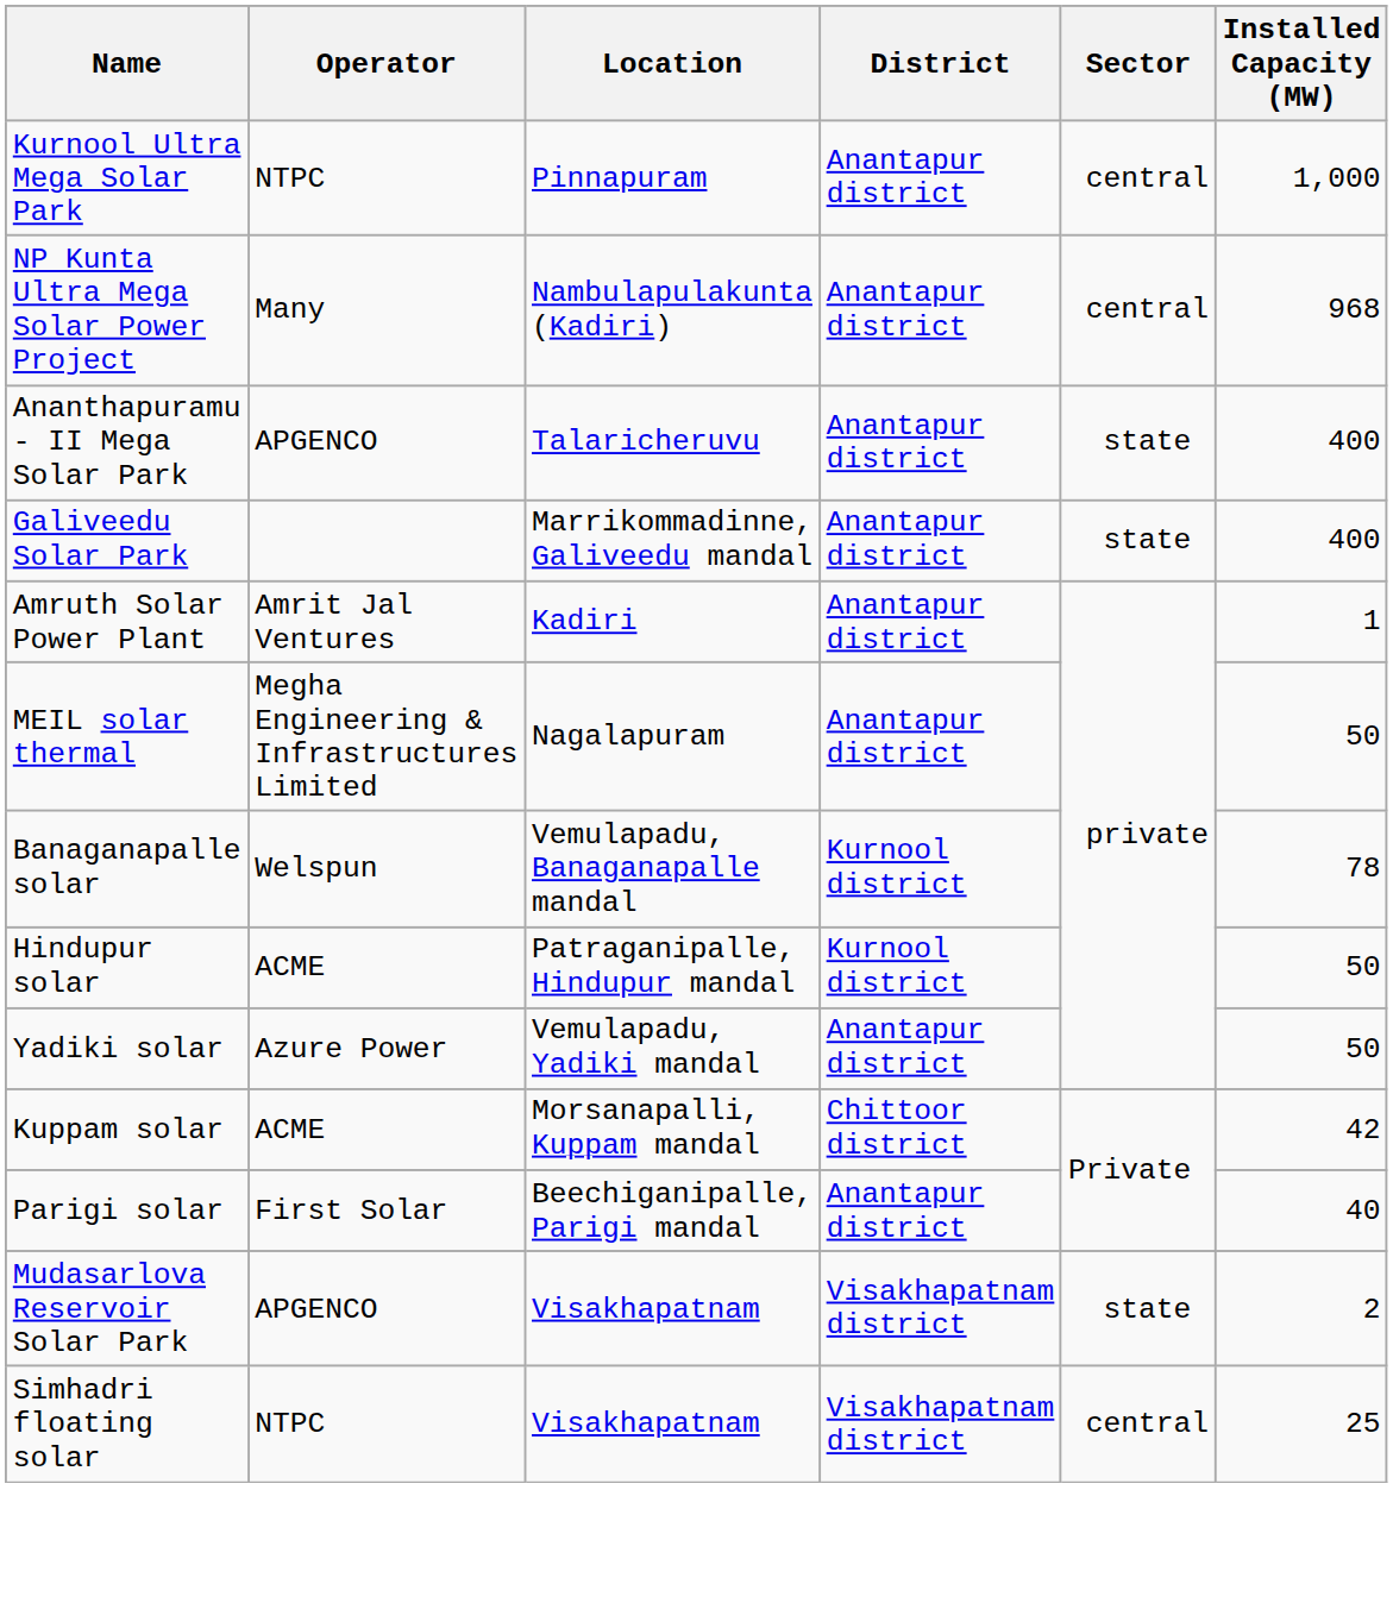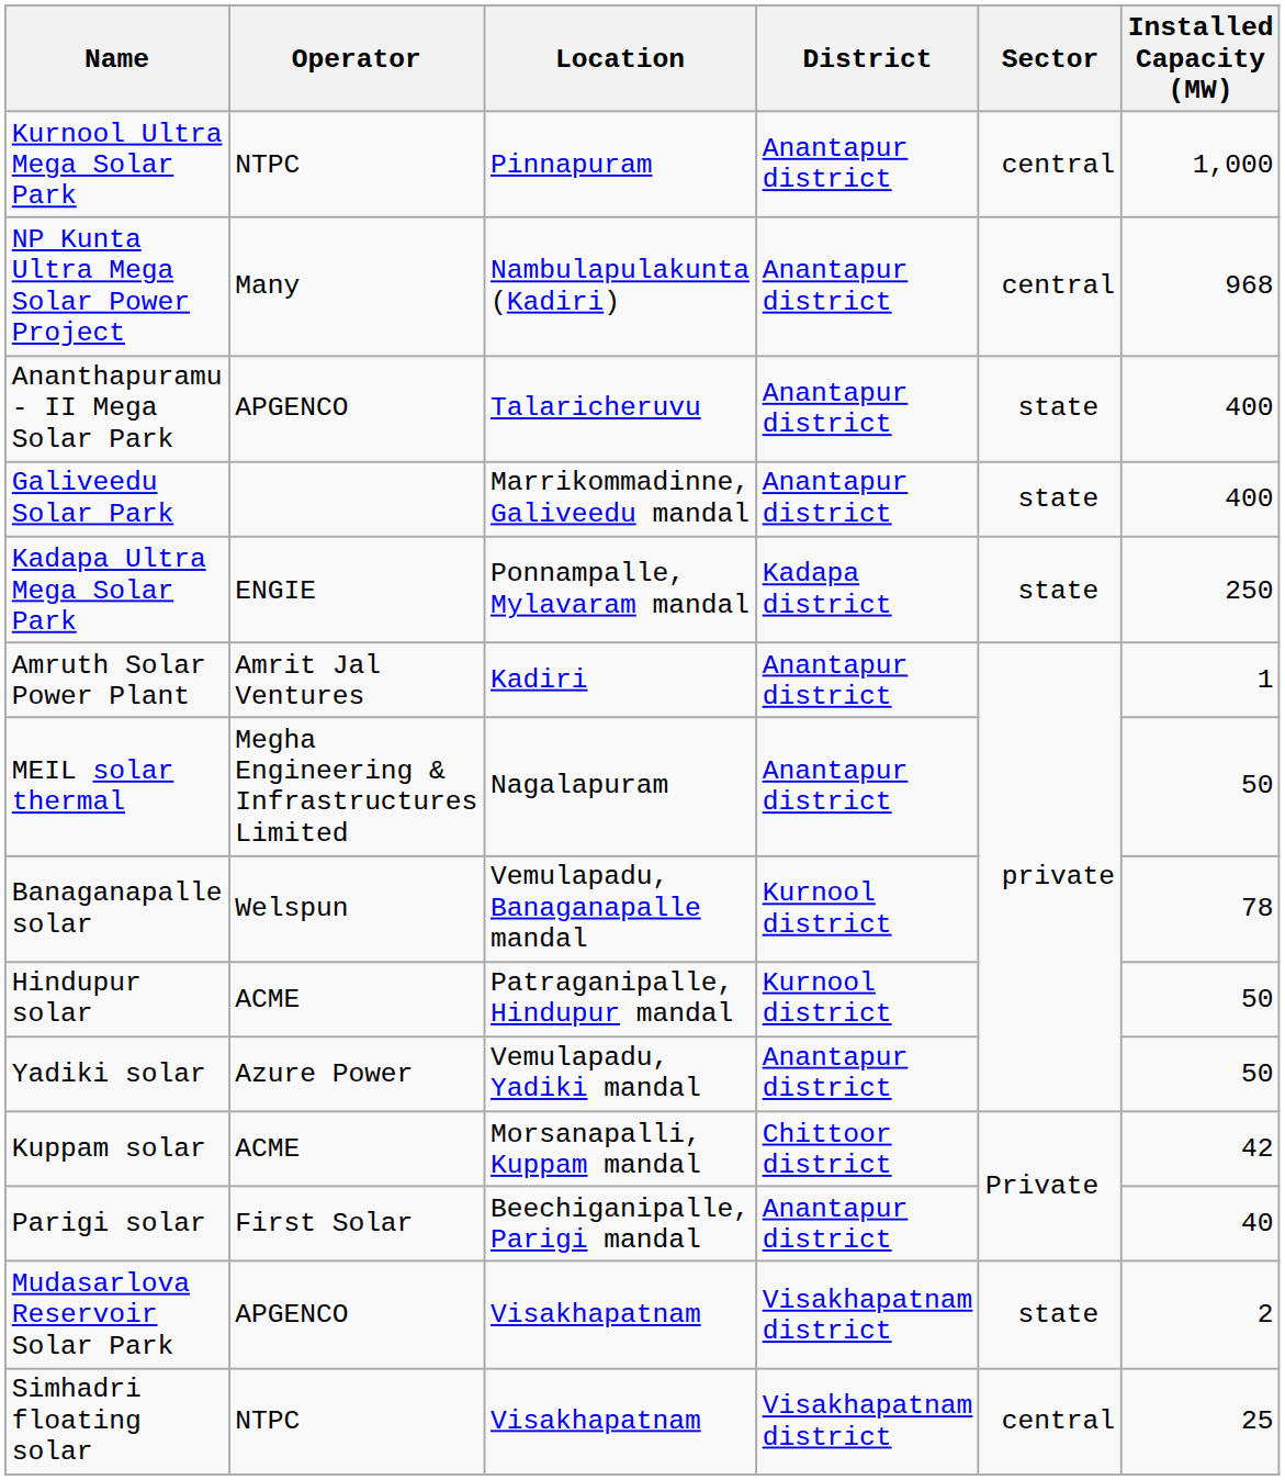 <table class="wikitable sortable">
 <tr>
 <th>Name</th>
 <th>Operator</th>
 <th>Location</th>
 <th>District</th>
 <th>Sector</th>
 <th>Installed Capacity (MW)</th>
 </tr>
 <tr>
 <td><a href='#'>Kurnool Ultra Mega Solar Park</a></td>
 <td>NTPC</td>
 <td><a href='#'>Pinnapuram</a></td>
 <td><a href='#'>Anantapur district</a></td>
 <td style="text-align:center;"> central</td>
 <td style="text-align:right;">1,000</td>
 </tr>
 <tr>
 <td><a href='#'>NP Kunta Ultra Mega Solar Power Project</a></td>
 <td>Many</td>
 <td><a href='#'>Nambulapulakunta</a> (<a href='#'>Kadiri</a>)</td>
 <td><a href='#'>Anantapur district</a></td>
 <td style="text-align:center;"> central</td>
 <td style="text-align:right;">968</td>
 </tr>
 <tr>
 <td>Ananthapuramu - II Mega Solar Park</td>
 <td>APGENCO</td>
 <td><a href='#'>Talaricheruvu</a></td>
 <td><a href='#'>Anantapur district</a></td>
 <td style="text-align:center;"> state</td>
 <td style="text-align:right;">400</td>
 </tr>
 <tr>
 <td><a href='#'>Galiveedu Solar Park</a></td>
 <td></td>
 <td>Marrikommadinne, <a href='#'>Galiveedu</a> mandal</td>
 <td><a href='#'>Anantapur district</a></td>
 <td style="text-align:center;"> state</td>
 <td style="text-align:right;">400</td>
+</tr>
+<tr>
+<td><a href='#'>Kadapa Ultra Mega Solar Park</a></td>
+<td>ENGIE</td>
+<td>Ponnampalle, <a href='#'>Mylavaram</a> mandal</td>
+<td><a href='#'>Kadapa district</a></td>
+<td style="text-align:center;"> state</td>
+<td style="text-align:right;">250</td>
 </tr>
 <tr>
 <td>Amruth Solar Power Plant</td>
 <td>Amrit Jal Ventures</td>
 <td><a href='#'>Kadiri</a></td>
 <td><a href='#'>Anantapur district</a></td>
 <td rowspan="5" style="text-align:center;"> private</td>
 <td style="text-align:right;">1</td>
 </tr>
 <tr>
 <td>MEIL <a href='#'>solar thermal</a></td>
 <td>Megha Engineering & Infrastructures Limited</td>
 <td>Nagalapuram</td>
 <td><a href='#'>Anantapur district</a></td>
 <td style="text-align:right;">50</td>
 </tr>
 <tr>
 <td>Banaganapalle solar</td>
 <td>Welspun</td>
 <td>Vemulapadu, <a href='#'>Banaganapalle</a> mandal</td>
 <td><a href='#'>Kurnool district</a></td>
 <td style="text-align:right;">78</td>
 </tr>
 <tr>
 <td>Hindupur solar</td>
 <td>ACME</td>
 <td>Patraganipalle, <a href='#'>Hindupur</a> mandal</td>
 <td><a href='#'>Kurnool district</a></td>
 <td style="text-align:right;">50</td>
 </tr>
 <tr>
 <td>Yadiki solar</td>
 <td>Azure Power</td>
 <td>Vemulapadu, <a href='#'>Yadiki</a> mandal</td>
 <td><a href='#'>Anantapur district</a></td>
 <td style="text-align:right;">50</td>
 </tr>
 <tr>
 <td>Kuppam solar</td>
 <td>ACME</td>
 <td>Morsanapalli, <a href='#'>Kuppam</a> mandal</td>
 <td><a href='#'>Chittoor district</a></td>
 <td rowspan="2">Private</td>
 <td style="text-align:right;">42</td>
 </tr>
 <tr>
 <td>Parigi solar</td>
 <td>First Solar</td>
 <td>Beechiganipalle, <a href='#'>Parigi</a> mandal</td>
 <td><a href='#'>Anantapur district</a></td>
 <td style="text-align:right;">40</td>
 </tr>
 <tr>
 <td><a href='#'>Mudasarlova Reservoir</a> Solar Park</td>
 <td>APGENCO</td>
 <td><a href='#'>Visakhapatnam</a></td>
 <td><a href='#'>Visakhapatnam district</a></td>
 <td style="text-align:center;"> state</td>
 <td style="text-align:right;">2</td>
 </tr>
 <tr>
 <td>Simhadri floating solar</td>
 <td>NTPC</td>
 <td><a href='#'>Visakhapatnam</a></td>
 <td><a href='#'>Visakhapatnam district</a></td>
 <td style="text-align:center;"> central</td>
 <td style="text-align:right;">25</td>
 </tr>
 </table>
